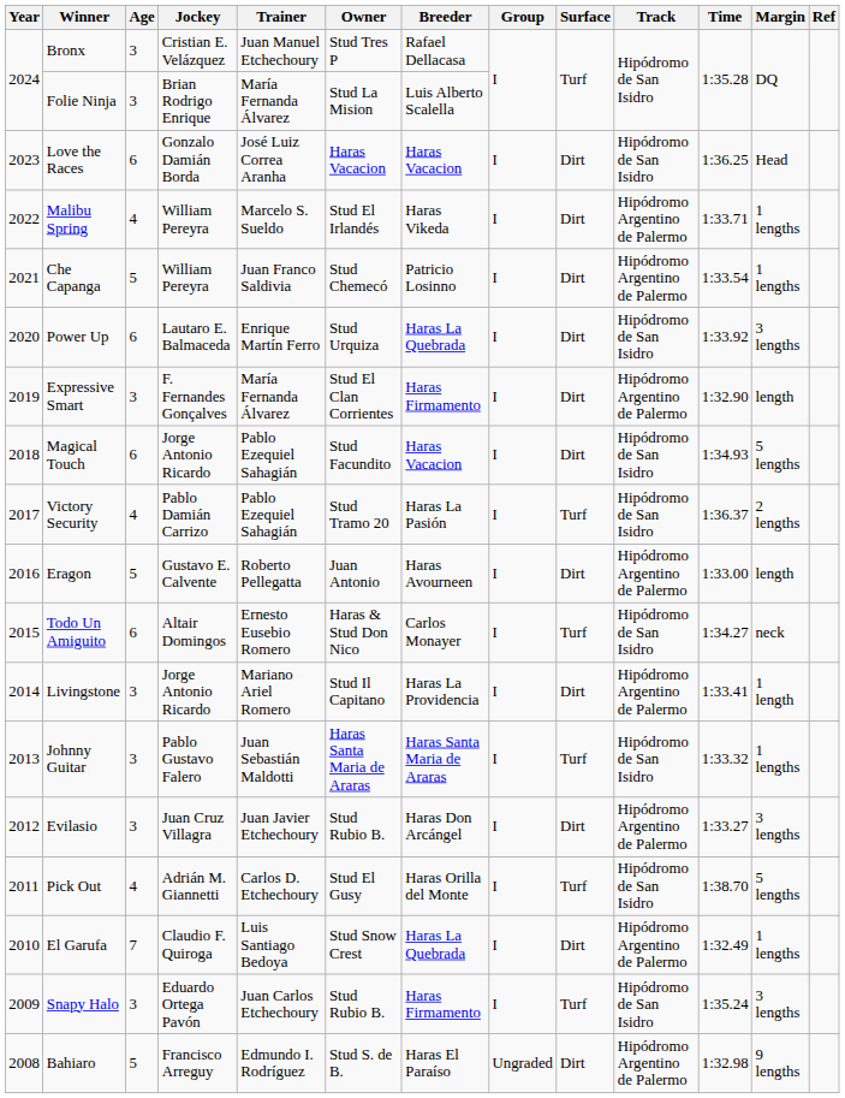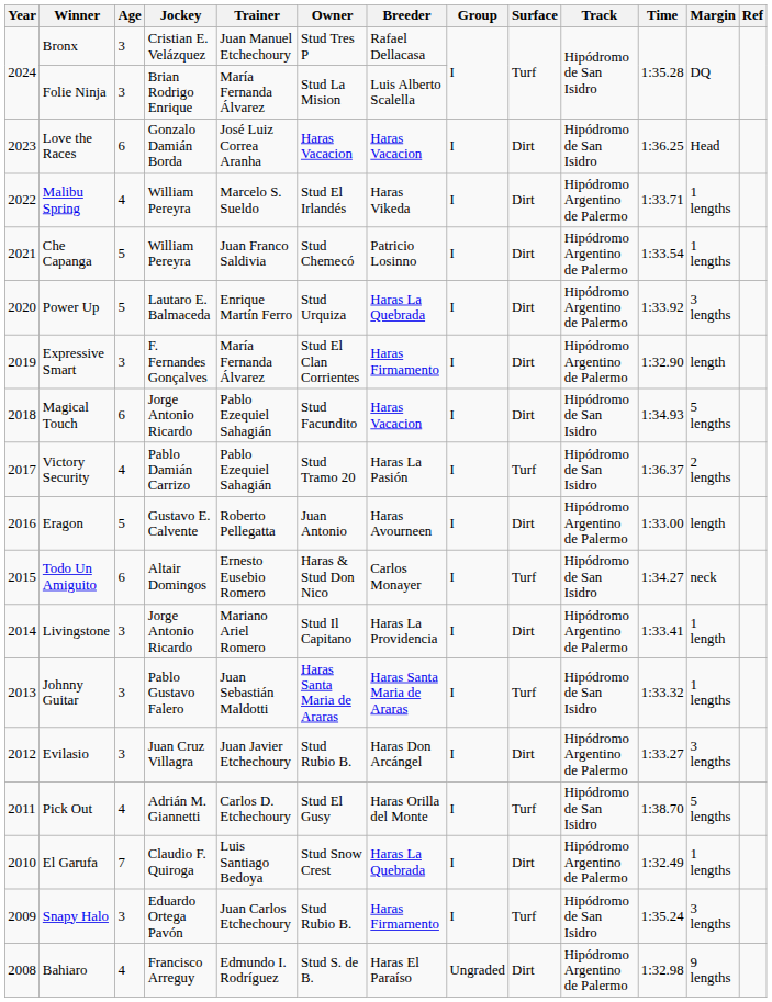 <table class="wikitable">
 <tr>
 <th>Year</th>
 <th>Winner</th>
 <th>Age</th>
 <th>Jockey</th>
 <th>Trainer</th>
 <th>Owner</th>
 <th>Breeder</th>
 <th>Group</th>
 <th>Surface</th>
 <th>Track</th>
 <th>Time</th>
 <th>Margin</th>
 <th>Ref</th>
 </tr>
 <tr>
 <td rowspan="2">2024</td>
 <td>Bronx</td>
 <td>3</td>
 <td>Cristian E. Velázquez</td>
 <td>Juan Manuel Etchechoury</td>
 <td>Stud Tres P</td>
 <td>Rafael Dellacasa</td>
 <td rowspan="2">I</td>
 <td rowspan="2">Turf</td>
 <td rowspan="2">Hipódromo de San Isidro</td>
 <td rowspan="2">1:35.28</td>
 <td rowspan="2">DQ</td>
 <td rowspan="2"></td>
 </tr>
 <tr>
 <td>Folie Ninja</td>
 <td>3</td>
 <td>Brian Rodrigo Enrique</td>
 <td>María Fernanda Álvarez</td>
 <td>Stud La Mision</td>
 <td>Luis Alberto Scalella</td>
 </tr>
 <tr>
 <td>2023</td>
 <td>Love the Races</td>
 <td>6</td>
 <td>Gonzalo Damián Borda</td>
 <td>José Luiz Correa Aranha</td>
 <td><a href='#'>Haras Vacacion</a></td>
 <td><a href='#'>Haras Vacacion</a></td>
 <td>I</td>
 <td>Dirt</td>
 <td>Hipódromo de San Isidro</td>
 <td>1:36.25</td>
 <td>Head</td>
 <td></td>
 </tr>
 <tr>
 <td>2022</td>
 <td><a href='#'>Malibu Spring</a></td>
 <td>4</td>
 <td>William Pereyra</td>
 <td>Marcelo S. Sueldo</td>
 <td>Stud El Irlandés</td>
 <td>Haras Vikeda</td>
 <td>I</td>
 <td>Dirt</td>
 <td>Hipódromo Argentino de Palermo</td>
 <td>1:33.71</td>
 <td>1 lengths</td>
 <td></td>
 </tr>
 <tr>
 <td>2021</td>
 <td>Che Capanga</td>
 <td>5</td>
 <td>William Pereyra</td>
 <td>Juan Franco Saldivia</td>
 <td>Stud Chemecó</td>
 <td>Patricio Losinno</td>
 <td>I</td>
 <td>Dirt</td>
 <td>Hipódromo Argentino de Palermo</td>
 <td>1:33.54</td>
 <td>1 lengths</td>
 <td></td>
 </tr>
 <tr>
 <td>2020</td>
 <td>Power Up</td>
-<td>6</td>
+<td>5</td>
 <td>Lautaro E. Balmaceda</td>
 <td>Enrique Martín Ferro</td>
 <td>Stud Urquiza</td>
 <td><a href='#'>Haras La Quebrada</a></td>
 <td>I</td>
 <td>Dirt</td>
-<td>Hipódromo de San Isidro</td>
+<td>Hipódromo Argentino de Palermo</td>
 <td>1:33.92</td>
 <td>3 lengths</td>
 <td></td>
 </tr>
 <tr>
 <td>2019</td>
 <td>Expressive Smart</td>
 <td>3</td>
 <td>F. Fernandes Gonçalves</td>
 <td>María Fernanda Álvarez</td>
 <td>Stud El Clan Corrientes</td>
 <td><a href='#'>Haras Firmamento</a></td>
 <td>I</td>
 <td>Dirt</td>
 <td>Hipódromo Argentino de Palermo</td>
 <td>1:32.90</td>
 <td> length</td>
 <td></td>
 </tr>
 <tr>
 <td>2018</td>
 <td>Magical Touch</td>
 <td>6</td>
 <td>Jorge Antonio Ricardo</td>
 <td>Pablo Ezequiel Sahagián</td>
 <td>Stud Facundito</td>
 <td><a href='#'>Haras Vacacion</a></td>
 <td>I</td>
 <td>Dirt</td>
 <td>Hipódromo de San Isidro</td>
 <td>1:34.93</td>
 <td>5 lengths</td>
 <td></td>
 </tr>
 <tr>
 <td>2017</td>
 <td>Victory Security</td>
 <td>4</td>
 <td>Pablo Damián Carrizo</td>
 <td>Pablo Ezequiel Sahagián</td>
 <td>Stud Tramo 20</td>
 <td>Haras La Pasión</td>
 <td>I</td>
 <td>Turf</td>
 <td>Hipódromo de San Isidro</td>
 <td>1:36.37</td>
 <td>2 lengths</td>
 <td></td>
 </tr>
 <tr>
 <td>2016</td>
 <td>Eragon</td>
 <td>5</td>
 <td>Gustavo E. Calvente</td>
 <td>Roberto Pellegatta</td>
 <td>Juan Antonio</td>
 <td>Haras Avourneen</td>
 <td>I</td>
 <td>Dirt</td>
 <td>Hipódromo Argentino de Palermo</td>
 <td>1:33.00</td>
 <td> length</td>
 <td></td>
 </tr>
 <tr>
 <td>2015</td>
 <td><a href='#'>Todo Un Amiguito</a></td>
 <td>6</td>
 <td>Altair Domingos</td>
 <td>Ernesto Eusebio Romero</td>
 <td>Haras & Stud Don Nico</td>
 <td>Carlos Monayer</td>
 <td>I</td>
 <td>Turf</td>
 <td>Hipódromo de San Isidro</td>
 <td>1:34.27</td>
 <td> neck</td>
 <td></td>
 </tr>
 <tr>
 <td>2014</td>
 <td>Livingstone</td>
 <td>3</td>
 <td>Jorge Antonio Ricardo</td>
 <td>Mariano Ariel Romero</td>
 <td>Stud Il Capitano</td>
 <td>Haras La Providencia</td>
 <td>I</td>
 <td>Dirt</td>
 <td>Hipódromo Argentino de Palermo</td>
 <td>1:33.41</td>
 <td>1 length</td>
 <td></td>
 </tr>
 <tr>
 <td>2013</td>
 <td>Johnny Guitar</td>
 <td>3</td>
 <td>Pablo Gustavo Falero</td>
 <td>Juan Sebastián Maldotti</td>
 <td><a href='#'>Haras Santa Maria de Araras</a></td>
 <td><a href='#'>Haras Santa Maria de Araras</a></td>
 <td>I</td>
 <td>Turf</td>
 <td>Hipódromo de San Isidro</td>
 <td>1:33.32</td>
 <td>1 lengths</td>
 <td></td>
 </tr>
 <tr>
 <td>2012</td>
 <td>Evilasio</td>
 <td>3</td>
 <td>Juan Cruz Villagra</td>
 <td>Juan Javier Etchechoury</td>
 <td>Stud Rubio B.</td>
 <td>Haras Don Arcángel</td>
 <td>I</td>
 <td>Dirt</td>
 <td>Hipódromo Argentino de Palermo</td>
 <td>1:33.27</td>
 <td>3 lengths</td>
 <td></td>
 </tr>
 <tr>
 <td>2011</td>
 <td>Pick Out</td>
 <td>4</td>
 <td>Adrián M. Giannetti</td>
 <td>Carlos D. Etchechoury</td>
 <td>Stud El Gusy</td>
 <td>Haras Orilla del Monte</td>
 <td>I</td>
 <td>Turf</td>
 <td>Hipódromo de San Isidro</td>
 <td>1:38.70</td>
 <td>5 lengths</td>
 <td></td>
 </tr>
 <tr>
 <td>2010</td>
 <td>El Garufa</td>
 <td>7</td>
 <td>Claudio F. Quiroga</td>
 <td>Luis Santiago Bedoya</td>
 <td>Stud Snow Crest</td>
 <td><a href='#'>Haras La Quebrada</a></td>
 <td>I</td>
 <td>Dirt</td>
 <td>Hipódromo Argentino de Palermo</td>
 <td>1:32.49</td>
 <td>1 lengths</td>
 <td></td>
 </tr>
 <tr>
 <td>2009</td>
 <td><a href='#'>Snapy Halo</a></td>
 <td>3</td>
 <td>Eduardo Ortega Pavón</td>
 <td>Juan Carlos Etchechoury</td>
 <td>Stud Rubio B.</td>
 <td><a href='#'>Haras Firmamento</a></td>
 <td>I</td>
 <td>Turf</td>
 <td>Hipódromo de San Isidro</td>
 <td>1:35.24</td>
 <td>3 lengths</td>
 <td></td>
 </tr>
 <tr>
 <td>2008</td>
 <td>Bahiaro</td>
-<td>5</td>
+<td>4</td>
 <td>Francisco Arreguy</td>
 <td>Edmundo I. Rodríguez</td>
 <td>Stud S. de B.</td>
 <td>Haras El Paraíso</td>
 <td>Ungraded</td>
 <td>Dirt</td>
 <td>Hipódromo Argentino de Palermo</td>
 <td>1:32.98</td>
 <td>9 lengths</td>
 <td></td>
 </tr>
 </table>
